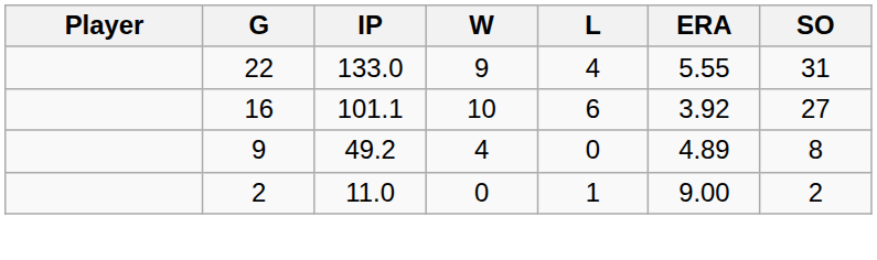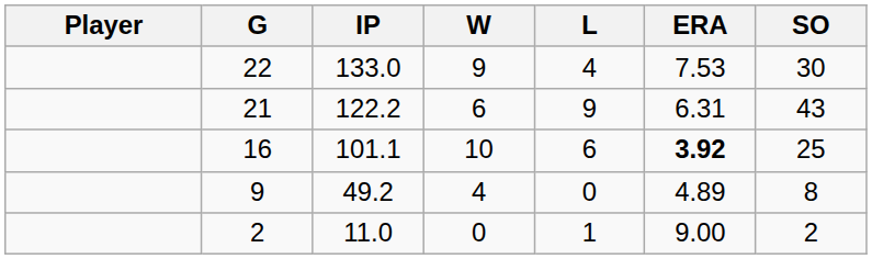 <table class="wikitable sortable">
 <tr>
 <th bgcolor="#DDDDFF" width="16%">Player</th>
 <th bgcolor="#DDDDFF" width="9%">G</th>
 <th bgcolor="#DDDDFF" width="9%">IP</th>
 <th bgcolor="#DDDDFF" width="9%">W</th>
 <th bgcolor="#DDDDFF" width="9%">L</th>
 <th bgcolor="#DDDDFF" width="9%">ERA</th>
 <th bgcolor="#DDDDFF" width="9%">SO</th>
 </tr>
 <tr align="center">
 <td></td>
 <td>22</td>
 <td>133.0</td>
 <td>9</td>
 <td>4</td>
-<td>5.55</td>
-<td>31</td>
+<td>7.53</td>
+<td>30</td>
+</tr>
+<tr align="center">
+<td></td>
+<td>21</td>
+<td>122.2</td>
+<td>6</td>
+<td>9</td>
+<td>6.31</td>
+<td>43</td>
 </tr>
 <tr align="center">
 <td></td>
 <td>16</td>
 <td>101.1</td>
 <td>10</td>
 <td>6</td>
-<td>3.92</td>
-<td>27</td>
+<td><strong>3.92</strong></td>
+<td>25</td>
 </tr>
 <tr align="center">
 <td></td>
 <td>9</td>
 <td>49.2</td>
 <td>4</td>
 <td>0</td>
 <td>4.89</td>
 <td>8</td>
 </tr>
 <tr align="center">
 <td></td>
 <td>2</td>
 <td>11.0</td>
 <td>0</td>
 <td>1</td>
 <td>9.00</td>
 <td>2</td>
 </tr>
 </table>
